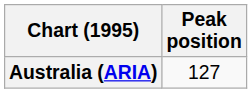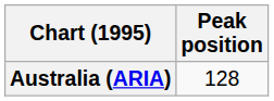 <table class="wikitable plainrowheaders" style="text-align:center">
 <tr>
 <th scope="col">Chart (1995)</th>
 <th scope="col">Peak<br>position</th>
 </tr>
 <tr>
 <th scope="row">Australia (<a href='#'>ARIA</a>)</th>
-<td>127</td>
+<td>128</td>
 </tr>
 </table>
